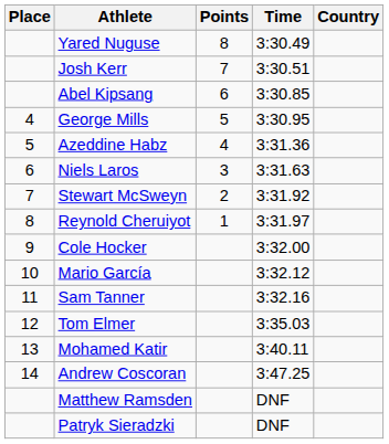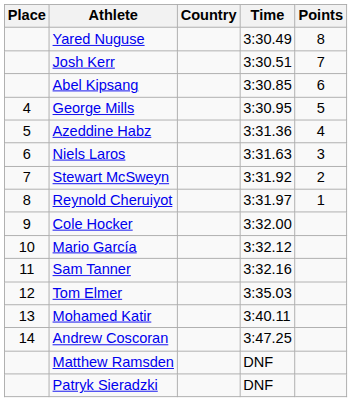 <table class="wikitable">
 <tr>
 <th>Place</th>
 <th>Athlete</th>
+<th>Country</th>
+<th>Time</th>
 <th>Points</th>
-<th>Time</th>
-<th>Country</th>
 </tr>
 <tr>
 <td align=center></td>
 <td><a href='#'>Yared Nuguse</a></td>
+<td></td>
+<td>3:30.49</td>
 <td align=center>8</td>
-<td>3:30.49</td>
-<td></td>
 </tr>
 <tr>
 <td align=center></td>
 <td><a href='#'>Josh Kerr</a></td>
+<td></td>
+<td>3:30.51</td>
 <td align=center>7</td>
-<td>3:30.51</td>
-<td></td>
 </tr>
 <tr>
 <td align=center></td>
 <td><a href='#'>Abel Kipsang</a></td>
+<td></td>
+<td>3:30.85</td>
 <td align=center>6</td>
-<td>3:30.85</td>
-<td></td>
 </tr>
 <tr>
 <td align=center>4</td>
 <td><a href='#'>George Mills</a></td>
+<td></td>
+<td>3:30.95</td>
 <td align=center>5</td>
-<td>3:30.95</td>
-<td></td>
 </tr>
 <tr>
 <td align=center>5</td>
 <td><a href='#'>Azeddine Habz</a></td>
+<td></td>
+<td>3:31.36</td>
 <td align=center>4</td>
-<td>3:31.36</td>
-<td></td>
 </tr>
 <tr>
 <td align=center>6</td>
 <td><a href='#'>Niels Laros</a></td>
+<td></td>
+<td>3:31.63</td>
 <td align=center>3</td>
-<td>3:31.63</td>
-<td></td>
 </tr>
 <tr>
 <td align=center>7</td>
 <td><a href='#'>Stewart McSweyn</a></td>
+<td></td>
+<td>3:31.92</td>
 <td align=center>2</td>
-<td>3:31.92</td>
-<td></td>
 </tr>
 <tr>
 <td align=center>8</td>
 <td><a href='#'>Reynold Cheruiyot</a></td>
+<td></td>
+<td>3:31.97</td>
 <td align=center>1</td>
-<td>3:31.97</td>
-<td></td>
 </tr>
 <tr>
 <td align=center>9</td>
 <td><a href='#'>Cole Hocker</a></td>
+<td></td>
+<td>3:32.00</td>
 <td align=center></td>
-<td>3:32.00</td>
-<td></td>
 </tr>
 <tr>
 <td align=center>10</td>
 <td><a href='#'>Mario García</a></td>
+<td></td>
+<td>3:32.12</td>
 <td align=center></td>
-<td>3:32.12</td>
-<td></td>
 </tr>
 <tr>
 <td align=center>11</td>
 <td><a href='#'>Sam Tanner</a></td>
+<td></td>
+<td>3:32.16</td>
 <td align=center></td>
-<td>3:32.16</td>
-<td></td>
 </tr>
 <tr>
 <td align=center>12</td>
 <td><a href='#'>Tom Elmer</a></td>
+<td></td>
+<td>3:35.03</td>
 <td align=center></td>
-<td>3:35.03</td>
-<td></td>
 </tr>
 <tr>
 <td align=center>13</td>
 <td><a href='#'>Mohamed Katir</a></td>
+<td></td>
+<td>3:40.11</td>
 <td align=center></td>
-<td>3:40.11</td>
-<td></td>
 </tr>
 <tr>
 <td align=center>14</td>
 <td><a href='#'>Andrew Coscoran</a></td>
+<td></td>
+<td>3:47.25</td>
 <td align=center></td>
-<td>3:47.25</td>
-<td></td>
 </tr>
 <tr>
 <td align=center></td>
 <td><a href='#'>Matthew Ramsden</a></td>
+<td></td>
+<td>DNF</td>
 <td align=center></td>
-<td>DNF</td>
-<td></td>
 </tr>
 <tr>
 <td align=center></td>
 <td><a href='#'>Patryk Sieradzki</a></td>
+<td></td>
+<td>DNF</td>
 <td align=center></td>
-<td>DNF</td>
-<td></td>
 </tr>
 </table>
